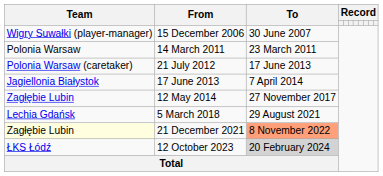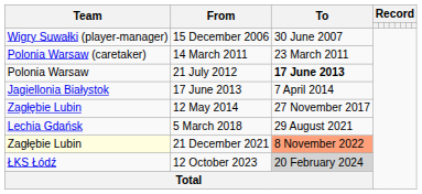 <table class="wikitable" style="text-align: center;">
 <tr>
 <th rowspan="2">Team</th>
 <th rowspan="2">From</th>
 <th rowspan="2">To</th>
 <th colspan="8">Record</th>
 </tr>
 <tr>
 <th></th>
 <th></th>
 <th></th>
 <th></th>
 <th></th>
 <th></th>
 <th></th>
 <th></th>
 </tr>
 <tr>
 <td align=left><a href='#'>Wigry Suwałki</a> (player-manager)</td>
 <td align=left>15 December 2006</td>
 <td align=left>30 June 2007<br></td>
 </tr>
 <tr>
-<td align=left>Polonia Warsaw</td>
+<td align=left><a href='#'>Polonia Warsaw</a> (caretaker)</td>
 <td align=left>14 March 2011</td>
 <td align=left>23 March 2011<br></td>
 </tr>
 <tr>
-<td align=left><a href='#'>Polonia Warsaw</a> (caretaker)</td>
+<td align=left>Polonia Warsaw</td>
 <td align=left>21 July 2012</td>
-<td align=left>17 June 2013<br></td>
+<td align=left><strong>17 June 2013<br></strong></td>
 </tr>
 <tr>
 <td align=left><a href='#'>Jagiellonia Białystok</a></td>
 <td align=left>17 June 2013</td>
 <td align=left>7 April 2014<br></td>
 </tr>
 <tr>
 <td align=left><a href='#'>Zagłębie Lubin</a></td>
 <td align=left>12 May 2014</td>
 <td align=left>27 November 2017<br></td>
 </tr>
 <tr>
 <td align=left><a href='#'>Lechia Gdańsk</a></td>
 <td align=left>5 March 2018</td>
 <td align=left>29 August 2021<br></td>
 </tr>
 <tr>
 <td align=left style="background: lightyellow;">Zagłębie Lubin</td>
 <td align=left>21 December 2021</td>
 <td align=left style="background: lightsalmon;">8 November 2022<br></td>
 </tr>
 <tr>
 <td align=left><a href='#'>ŁKS Łódź</a></td>
 <td align=left>12 October 2023</td>
 <td align=left style="background: lightgrey;">20 February 2024<br></td>
 </tr>
 <tr>
 <th colspan="3">Total<br></th>
 </tr>
 </table>
